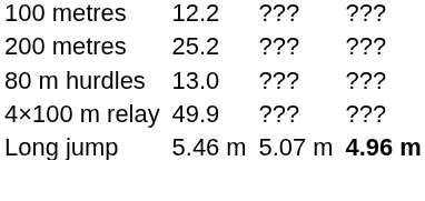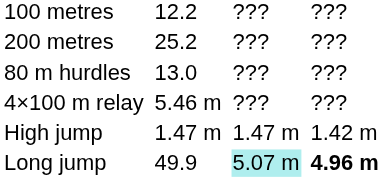 <table>
 <tr>
 <td>100 metres</td>
 <td></td>
 <td>12.2</td>
 <td></td>
 <td>???</td>
 <td></td>
 <td>???</td>
 </tr>
 <tr>
 <td>200 metres</td>
 <td></td>
 <td>25.2</td>
 <td></td>
 <td>???</td>
 <td></td>
 <td>???</td>
 </tr>
 <tr>
 <td>80 m hurdles</td>
 <td></td>
 <td>13.0</td>
 <td></td>
 <td>???</td>
 <td></td>
 <td>???</td>
 </tr>
 <tr>
 <td>4×100 m relay</td>
 <td></td>
-<td>49.9</td>
+<td>5.46 m</td>
 <td></td>
 <td>???</td>
 <td></td>
 <td>???</td>
 </tr>
 <tr>
+<td>High jump</td>
+<td></td>
+<td>1.47 m</td>
+<td></td>
+<td>1.47 m</td>
+<td></td>
+<td>1.42 m</td>
+</tr>
+<tr>
 <td>Long jump</td>
 <td></td>
-<td>5.46 m</td>
+<td>49.9</td>
 <td></td>
-<td>5.07 m</td>
+<td style="background: paleturquoise;">5.07 m</td>
 <td></td>
 <td><strong>4.96 m</strong></td>
 </tr>
 </table>
